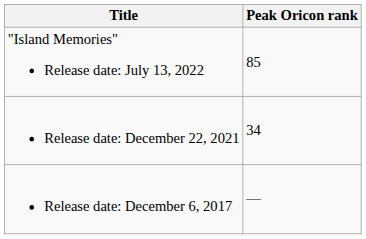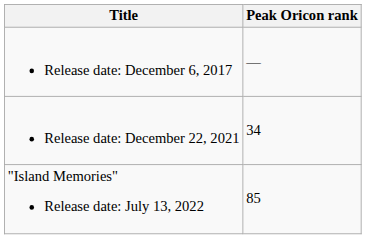 <table class="wikitable">
 <tr>
 <th>Title</th>
 <th>Peak Oricon rank </th>
 </tr>
 <tr>
-<td>"Island Memories"<br><ul><li>Release date: July 13, 2022</li></ul></td>
-<td>85</td>
+<td><br><ul><li>Release date: December 6, 2017</li></ul></td>
+<td>—</td>
 </tr>
 <tr>
 <td><br><ul><li>Release date: December 22, 2021</li></ul></td>
 <td>34</td>
 </tr>
 <tr>
-<td><br><ul><li>Release date: December 6, 2017</li></ul></td>
-<td>—</td>
+<td>"Island Memories"<br><ul><li>Release date: July 13, 2022</li></ul></td>
+<td>85</td>
 </tr>
 </table>
